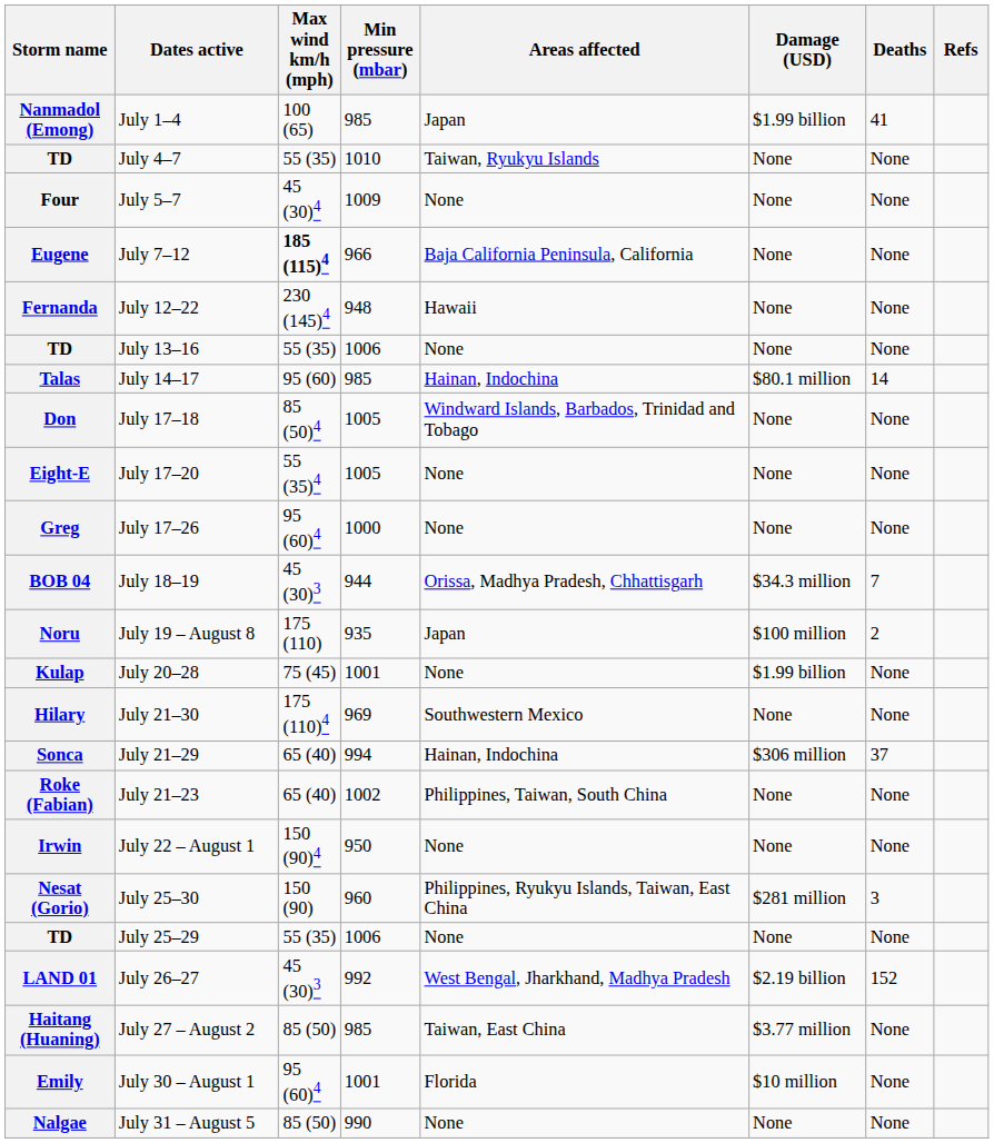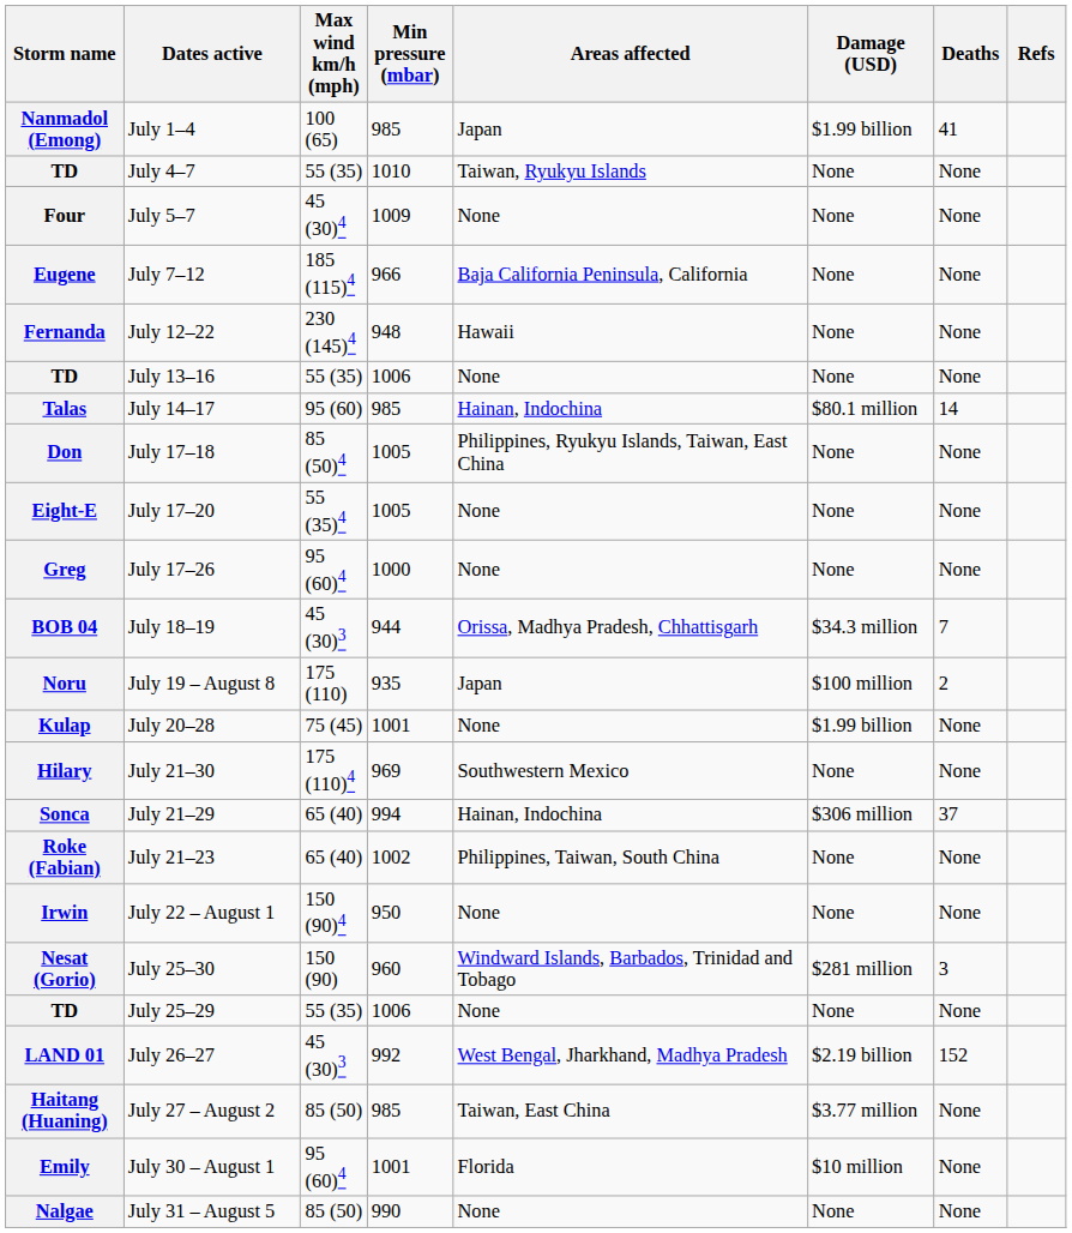 <table class="wikitable sortable">
 <tr>
 <th width="10%"><strong>Storm name</strong></th>
 <th width="15%"><strong>Dates active</strong></th>
 <th width="5%"><strong>Max wind km/h (mph)</strong></th>
 <th width="5%"><strong>Min pressure (<a href='#'>mbar</a>)</strong></th>
 <th width="30%"><strong>Areas affected</strong></th>
 <th width="10%"><strong>Damage (USD)</strong></th>
 <th width="5%"><strong>Deaths</strong></th>
 <th width="5%"><strong>Refs</strong></th>
 </tr>
 <tr>
 <th><a href='#'>Nanmadol (Emong)</a></th>
 <td>July 1–4</td>
 <td>100 (65)</td>
 <td>985</td>
 <td>Japan</td>
 <td>$1.99 billion</td>
 <td>41</td>
 <td></td>
 </tr>
 <tr>
 <th>TD</th>
 <td>July 4–7</td>
 <td>55 (35)</td>
 <td>1010</td>
 <td>Taiwan, <a href='#'>Ryukyu Islands</a></td>
 <td>None</td>
 <td>None</td>
 <td></td>
 </tr>
 <tr>
 <th>Four</th>
 <td>July 5–7</td>
 <td>45 (30)<a href='#'><sup>4</sup></a></td>
 <td>1009</td>
 <td>None</td>
 <td>None</td>
 <td>None</td>
 <td></td>
 </tr>
 <tr>
 <th><a href='#'>Eugene</a></th>
 <td>July 7–12</td>
-<td><strong>185 (115)<a href='#'><sup>4</sup></a></strong></td>
+<td>185 (115)<a href='#'><sup>4</sup></a></td>
 <td>966</td>
 <td><a href='#'>Baja California Peninsula</a>, California</td>
 <td>None</td>
 <td>None</td>
 <td></td>
 </tr>
 <tr>
 <th><a href='#'>Fernanda</a></th>
 <td>July 12–22</td>
 <td>230 (145)<a href='#'><sup>4</sup></a></td>
 <td>948</td>
 <td>Hawaii</td>
 <td>None</td>
 <td>None</td>
 <td></td>
 </tr>
 <tr>
 <th>TD</th>
 <td>July 13–16</td>
 <td>55 (35)</td>
 <td>1006</td>
 <td>None</td>
 <td>None</td>
 <td>None</td>
 <td></td>
 </tr>
 <tr>
 <th><a href='#'>Talas</a></th>
 <td>July 14–17</td>
 <td>95 (60)</td>
 <td>985</td>
 <td><a href='#'>Hainan</a>, <a href='#'>Indochina</a></td>
 <td>$80.1 million</td>
 <td>14</td>
 <td></td>
 </tr>
 <tr>
 <th><a href='#'>Don</a></th>
 <td>July 17–18</td>
 <td>85 (50)<a href='#'><sup>4</sup></a></td>
 <td>1005</td>
-<td><a href='#'>Windward Islands</a>, <a href='#'>Barbados</a>, Trinidad and Tobago</td>
+<td>Philippines, Ryukyu Islands, Taiwan, East China</td>
 <td>None</td>
 <td>None</td>
 <td></td>
 </tr>
 <tr>
 <th><a href='#'>Eight-E</a></th>
 <td>July 17–20</td>
 <td>55 (35)<a href='#'><sup>4</sup></a></td>
 <td>1005</td>
 <td>None</td>
 <td>None</td>
 <td>None</td>
 <td></td>
 </tr>
 <tr>
 <th><a href='#'>Greg</a></th>
 <td>July 17–26</td>
 <td>95 (60)<a href='#'><sup>4</sup></a></td>
 <td>1000</td>
 <td>None</td>
 <td>None</td>
 <td>None</td>
 <td></td>
 </tr>
 <tr>
 <th><a href='#'>BOB 04</a></th>
 <td>July 18–19</td>
 <td>45 (30)<a href='#'><sup>3</sup></a></td>
 <td>944</td>
 <td><a href='#'>Orissa</a>, Madhya Pradesh, <a href='#'>Chhattisgarh</a></td>
 <td>$34.3 million</td>
 <td>7</td>
 <td></td>
 </tr>
 <tr>
 <th><a href='#'>Noru</a></th>
 <td>July 19 – August 8</td>
 <td>175 (110)</td>
 <td>935</td>
 <td>Japan</td>
 <td>$100 million</td>
 <td>2</td>
 <td></td>
 </tr>
 <tr>
 <th><a href='#'>Kulap</a></th>
 <td>July 20–28</td>
 <td>75 (45)</td>
 <td>1001</td>
 <td>None</td>
 <td>$1.99 billion</td>
 <td>None</td>
 <td></td>
 </tr>
 <tr>
 <th><a href='#'>Hilary</a></th>
 <td>July 21–30</td>
 <td>175 (110)<a href='#'><sup>4</sup></a></td>
 <td>969</td>
 <td>Southwestern Mexico</td>
 <td>None</td>
 <td>None</td>
 <td></td>
 </tr>
 <tr>
 <th><a href='#'>Sonca</a></th>
 <td>July 21–29</td>
 <td>65 (40)</td>
 <td>994</td>
 <td>Hainan, Indochina</td>
 <td>$306 million</td>
 <td>37</td>
 <td></td>
 </tr>
 <tr>
 <th><a href='#'>Roke (Fabian)</a></th>
 <td>July 21–23</td>
 <td>65 (40)</td>
 <td>1002</td>
 <td>Philippines, Taiwan, South China</td>
 <td>None</td>
 <td>None</td>
 <td></td>
 </tr>
 <tr>
 <th><a href='#'>Irwin</a></th>
 <td>July 22 – August 1</td>
 <td>150 (90)<a href='#'><sup>4</sup></a></td>
 <td>950</td>
 <td>None</td>
 <td>None</td>
 <td>None</td>
 <td></td>
 </tr>
 <tr>
 <th><a href='#'>Nesat (Gorio)</a></th>
 <td>July 25–30</td>
 <td>150 (90)</td>
 <td>960</td>
-<td>Philippines, Ryukyu Islands, Taiwan, East China</td>
+<td><a href='#'>Windward Islands</a>, <a href='#'>Barbados</a>, Trinidad and Tobago</td>
 <td>$281 million</td>
 <td>3</td>
 <td></td>
 </tr>
 <tr>
 <th>TD</th>
 <td>July 25–29</td>
 <td>55 (35)</td>
 <td>1006</td>
 <td>None</td>
 <td>None</td>
 <td>None</td>
 <td></td>
 </tr>
 <tr>
 <th><a href='#'>LAND 01</a></th>
 <td>July 26–27</td>
 <td>45 (30)<a href='#'><sup>3</sup></a></td>
 <td>992</td>
 <td><a href='#'>West Bengal</a>, Jharkhand, <a href='#'>Madhya Pradesh</a></td>
 <td>$2.19 billion</td>
 <td>152</td>
 <td></td>
 </tr>
 <tr>
 <th><a href='#'>Haitang (Huaning)</a></th>
 <td>July 27 – August 2</td>
 <td>85 (50)</td>
 <td>985</td>
 <td>Taiwan, East China</td>
 <td>$3.77 million</td>
 <td>None</td>
 <td></td>
 </tr>
 <tr>
 <th><a href='#'>Emily</a></th>
 <td>July 30 – August 1</td>
 <td>95 (60)<a href='#'><sup>4</sup></a></td>
 <td>1001</td>
 <td>Florida</td>
 <td>$10 million</td>
 <td>None</td>
 <td></td>
 </tr>
 <tr>
 <th><a href='#'>Nalgae</a></th>
 <td>July 31 – August 5</td>
 <td>85 (50)</td>
 <td>990</td>
 <td>None</td>
 <td>None</td>
 <td>None</td>
 <td></td>
 </tr>
 <tr>
 </tr>
 </table>
